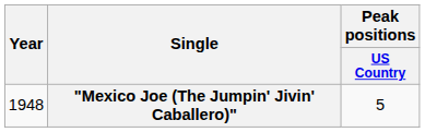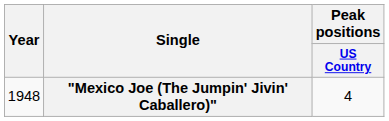 <table class="wikitable plainrowheaders" style="text-align:center;">
 <tr>
 <th rowspan="2">Year</th>
 <th rowspan="2" style="width:18em;">Single</th>
 <th>Peak positions</th>
 </tr>
 <tr style="font-size:smaller;">
 <th width="65"><a href='#'>US Country</a><br></th>
 </tr>
 <tr>
 <td>1948</td>
 <th scope="row">"Mexico Joe (The Jumpin' Jivin' Caballero)"</th>
-<td>5</td>
+<td>4</td>
 </tr>
 </table>
